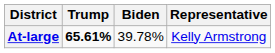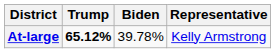 <table class=wikitable>
 <tr>
 <th>District</th>
 <th>Trump</th>
 <th>Biden</th>
 <th>Representative</th>
 </tr>
 <tr align=center>
 <th><a href='#'>At-large</a></th>
-<td><strong>65.61%</strong></td>
+<td><strong>65.12%</strong></td>
 <td>39.78%</td>
 <td><a href='#'>Kelly Armstrong</a></td>
 </tr>
 </table>
